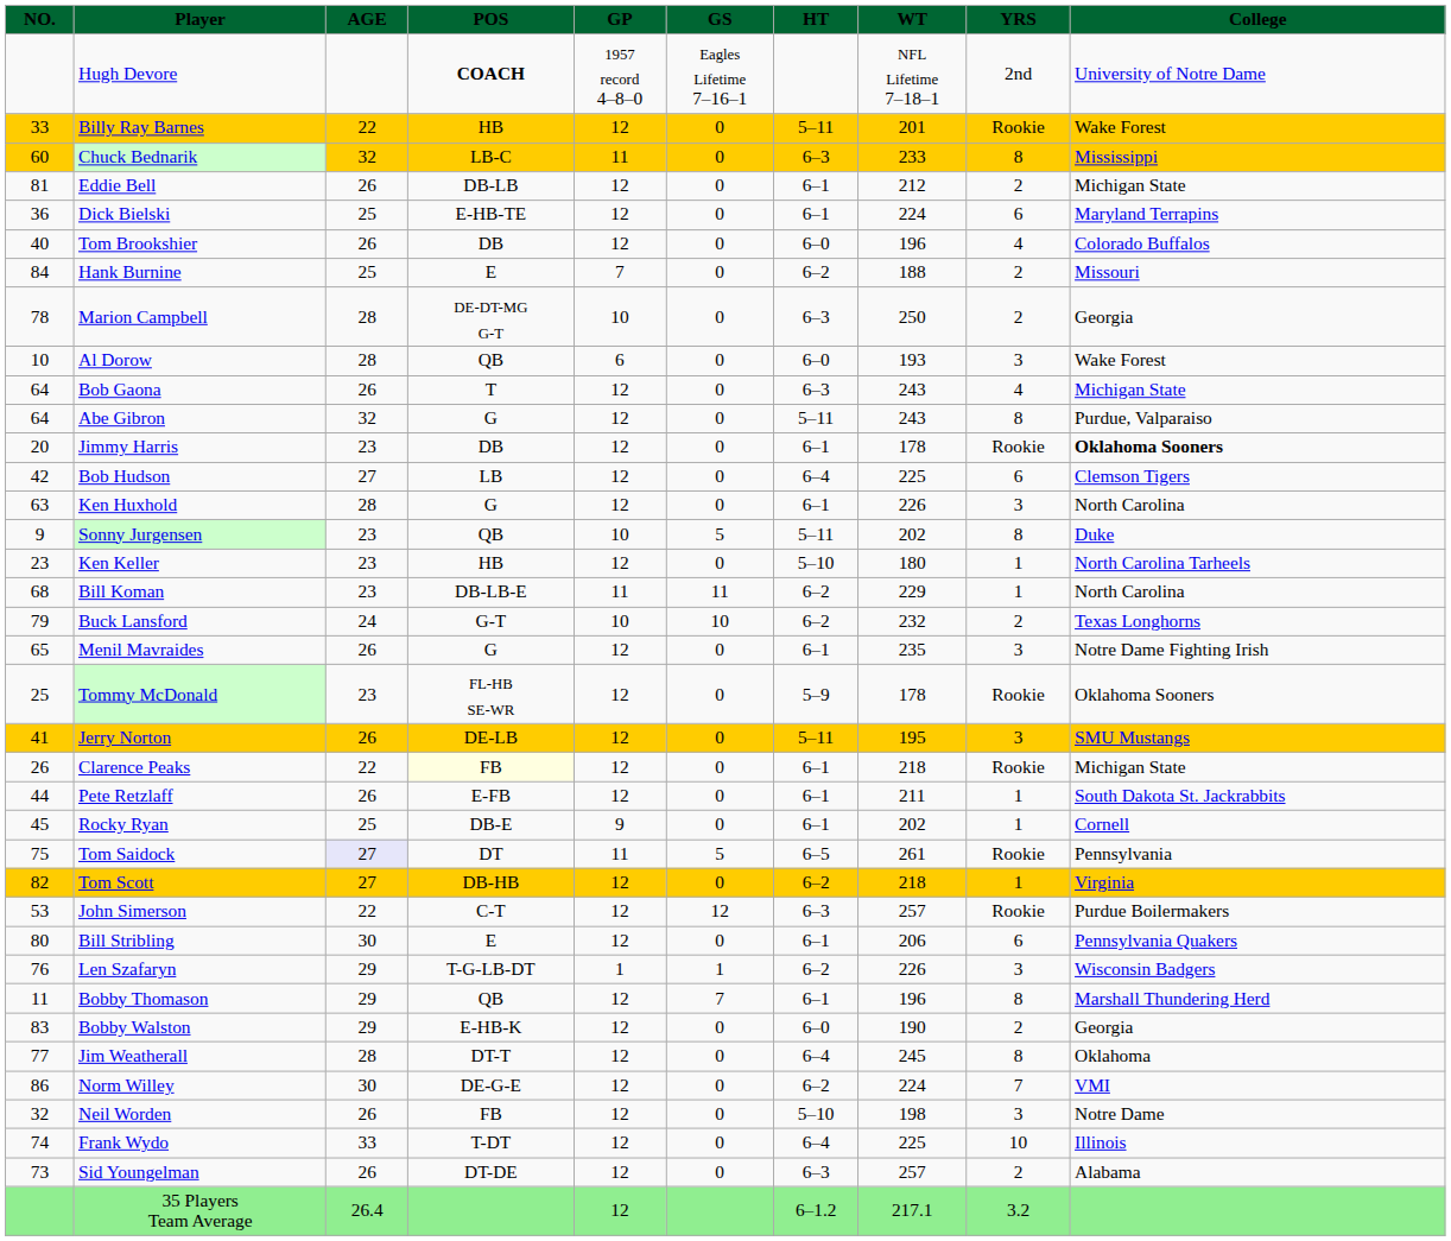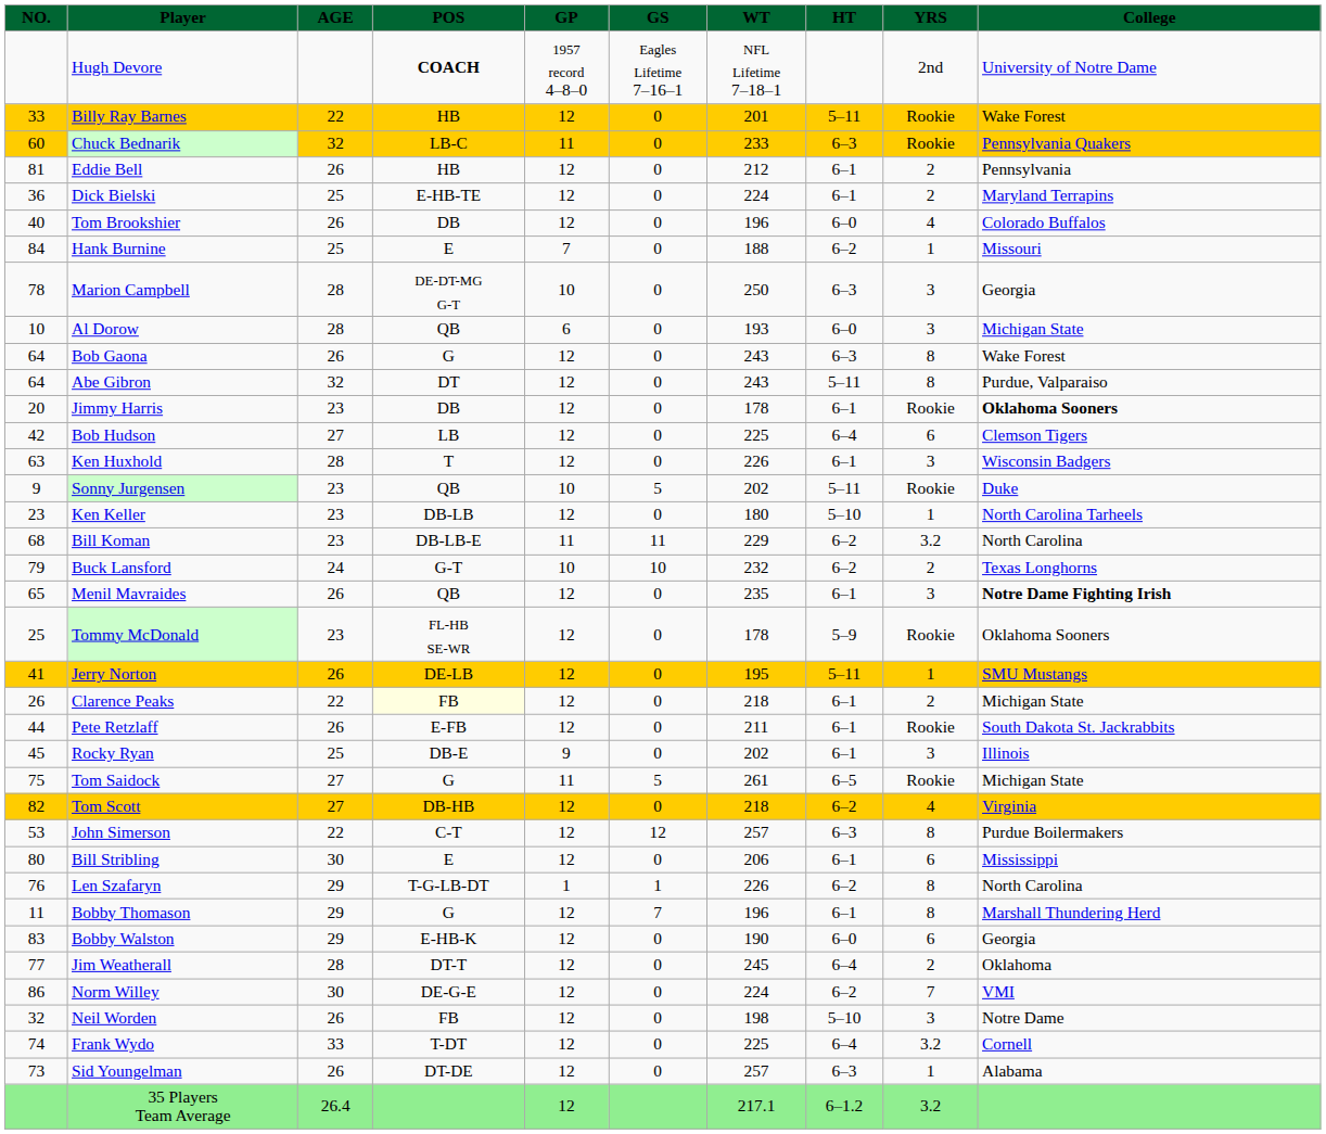 <table class="wikitable sortable sortable" style="width:100%">
 <tr>
 <th width 2% style="background:#006633;"><span>NO. </span></th>
 <th !width=20% style="background:#006633;"><span>Player</span></th>
 <th !width=2% style="background:#006633;"><span>AGE </span></th>
 <th !width=6% style="background:#006633;"><span>POS </span></th>
 <th !width=2% style="background:#006633;"><span>GP </span></th>
 <th !width=2% style="background:#006633;"><span>GS</span></th>
+<th !width=2% style="background:#006633;"><span>WT</span></th>
 <th !width=2% style="background:#006633;"><span>HT</span></th>
-<th !width=2% style="background:#006633;"><span>WT</span></th>
 <th !width=4% style="background:#006633;"><span>YRS</span></th>
 <th !width=15% style="background:#006633;"><span>College</span></th>
 </tr>
 <tr align=center>
 <td></td>
 <td - align=left><a href='#'>Hugh Devore</a></td>
 <td></td>
 <td><strong>COACH</strong></td>
 <td><sub>1957<br> record</sub><br>4–8–0</td>
 <td><sub>Eagles <br>Lifetime</sub><br>7–16–1</td>
+<td><sub>NFL <br>Lifetime</sub><br>7–18–1</td>
 <td></td>
-<td><sub>NFL <br>Lifetime</sub><br>7–18–1</td>
 <td>2nd</td>
 <td - align=left><a href='#'>University of Notre Dame</a></td>
 </tr>
 <tr align=center  bgcolor=#ffcc00>
 <td>33</td>
 <td - align=left><a href='#'>Billy Ray Barnes</a></td>
 <td>22</td>
 <td>HB</td>
 <td>12</td>
 <td>0</td>
+<td>201</td>
 <td>5–11</td>
-<td>201</td>
 <td>Rookie</td>
 <td - align=left>Wake Forest</td>
 </tr>
 <tr align=center  bgcolor=#ffcc00>
 <td>60</td>
 <td - align=left   bgcolor=#CCFFCC><a href='#'>Chuck Bednarik</a></td>
 <td>32</td>
 <td>LB-C</td>
 <td>11</td>
 <td>0</td>
+<td>233</td>
 <td>6–3</td>
-<td>233</td>
-<td>8</td>
-<td - align=left><a href='#'>Mississippi</a></td>
+<td>Rookie</td>
+<td - align=left><a href='#'>Pennsylvania Quakers</a></td>
 </tr>
 <tr align=center>
 <td>81</td>
 <td - align=left><a href='#'>Eddie Bell</a></td>
 <td>26</td>
-<td>DB-LB</td>
+<td>HB</td>
 <td>12</td>
 <td>0</td>
+<td>212</td>
 <td>6–1</td>
-<td>212</td>
 <td>2</td>
-<td - align=left>Michigan State</td>
+<td - align=left>Pennsylvania</td>
 </tr>
 <tr align=center>
 <td>36</td>
 <td - align=left><a href='#'>Dick Bielski</a></td>
 <td>25</td>
 <td>E-HB-TE</td>
 <td>12</td>
 <td>0</td>
+<td>224</td>
 <td>6–1</td>
-<td>224</td>
-<td>6</td>
+<td>2</td>
 <td - align=left><a href='#'>Maryland Terrapins</a></td>
 </tr>
 <tr align=center>
 <td>40</td>
 <td - align=left><a href='#'>Tom Brookshier</a></td>
 <td>26</td>
 <td>DB</td>
 <td>12</td>
 <td>0</td>
+<td>196</td>
 <td>6–0</td>
-<td>196</td>
 <td>4</td>
 <td - align=left><a href='#'>Colorado Buffalos</a></td>
 </tr>
 <tr align=center>
 <td>84</td>
 <td - align=left><a href='#'>Hank Burnine</a></td>
 <td>25</td>
 <td>E</td>
 <td>7</td>
 <td>0</td>
+<td>188</td>
 <td>6–2</td>
-<td>188</td>
-<td>2</td>
+<td>1</td>
 <td - align=left><a href='#'>Missouri</a></td>
 </tr>
 <tr align=center>
 <td>78</td>
 <td - align=left><a href='#'>Marion Campbell</a></td>
 <td>28</td>
 <td><sub>DE-DT-MG <br> G-T</sub></td>
 <td>10</td>
 <td>0</td>
+<td>250</td>
 <td>6–3</td>
-<td>250</td>
-<td>2</td>
+<td>3</td>
 <td - align=left>Georgia</td>
 </tr>
 <tr align=center>
 <td>10</td>
 <td - align=left><a href='#'>Al Dorow</a></td>
 <td>28</td>
 <td>QB</td>
 <td>6</td>
 <td>0</td>
+<td>193</td>
 <td>6–0</td>
-<td>193</td>
 <td>3</td>
-<td - align=left>Wake Forest</td>
+<td - align=left><a href='#'>Michigan State</a></td>
 </tr>
 <tr align=center>
 <td>64</td>
 <td - align=left><a href='#'>Bob Gaona</a></td>
 <td>26</td>
-<td>T</td>
+<td>G</td>
 <td>12</td>
 <td>0</td>
+<td>243</td>
 <td>6–3</td>
-<td>243</td>
-<td>4</td>
-<td - align=left><a href='#'>Michigan State</a></td>
+<td>8</td>
+<td - align=left>Wake Forest</td>
 </tr>
 <tr align=center>
 <td>64</td>
 <td - align=left><a href='#'>Abe Gibron</a></td>
 <td>32</td>
-<td>G</td>
+<td>DT</td>
 <td>12</td>
 <td>0</td>
+<td>243</td>
 <td>5–11</td>
-<td>243</td>
 <td>8</td>
 <td - align=left>Purdue, Valparaiso</td>
 </tr>
 <tr align=center>
 <td>20</td>
 <td - align=left><a href='#'>Jimmy Harris</a></td>
 <td>23</td>
 <td>DB</td>
 <td>12</td>
 <td>0</td>
+<td>178</td>
 <td>6–1</td>
-<td>178</td>
 <td>Rookie</td>
 <td - align=left><strong>Oklahoma Sooners</strong></td>
 </tr>
 <tr align=center>
 <td>42</td>
 <td - align=left><a href='#'>Bob Hudson</a></td>
 <td>27</td>
 <td>LB</td>
 <td>12</td>
 <td>0</td>
+<td>225</td>
 <td>6–4</td>
-<td>225</td>
 <td>6</td>
 <td - align=left><a href='#'>Clemson Tigers</a></td>
 </tr>
 <tr align=center>
 <td>63</td>
 <td - align=left><a href='#'>Ken Huxhold</a></td>
 <td>28</td>
-<td>G</td>
+<td>T</td>
 <td>12</td>
 <td>0</td>
+<td>226</td>
 <td>6–1</td>
-<td>226</td>
 <td>3</td>
-<td - align=left>North Carolina</td>
+<td - align=left><a href='#'>Wisconsin Badgers</a></td>
 </tr>
 <tr align=center>
 <td>9</td>
 <td - align=left  bgcolor=#CCFFCC><a href='#'>Sonny Jurgensen</a></td>
 <td>23</td>
 <td>QB</td>
 <td>10</td>
 <td>5</td>
+<td>202</td>
 <td>5–11</td>
-<td>202</td>
-<td>8</td>
+<td>Rookie</td>
 <td - align=left><a href='#'>Duke</a></td>
 </tr>
 <tr align=center>
 <td>23</td>
 <td - align=left><a href='#'>Ken Keller</a></td>
 <td>23</td>
-<td>HB</td>
+<td>DB-LB</td>
 <td>12</td>
 <td>0</td>
+<td>180</td>
 <td>5–10</td>
-<td>180</td>
 <td>1</td>
 <td - align=left><a href='#'>North Carolina Tarheels</a></td>
 </tr>
 <tr align=center>
 <td>68</td>
 <td - align=left><a href='#'>Bill Koman</a></td>
 <td>23</td>
 <td>DB-LB-E</td>
 <td>11</td>
 <td>11</td>
+<td>229</td>
 <td>6–2</td>
-<td>229</td>
-<td>1</td>
+<td>3.2</td>
 <td - align=left>North Carolina</td>
 </tr>
 <tr align=center>
 <td>79</td>
 <td - align=left><a href='#'>Buck Lansford</a></td>
 <td>24</td>
 <td>G-T</td>
 <td>10</td>
 <td>10</td>
+<td>232</td>
 <td>6–2</td>
-<td>232</td>
 <td>2</td>
 <td - align=left><a href='#'>Texas Longhorns</a></td>
 </tr>
 <tr align=center>
 <td>65</td>
 <td - align=left><a href='#'>Menil Mavraides</a></td>
 <td>26</td>
-<td>G</td>
+<td>QB</td>
 <td>12</td>
 <td>0</td>
+<td>235</td>
 <td>6–1</td>
-<td>235</td>
 <td>3</td>
-<td - align=left>Notre Dame Fighting Irish</td>
+<td - align=left><strong>Notre Dame Fighting Irish</strong></td>
 </tr>
 <tr align=center>
 <td>25</td>
 <td - align=left  bgcolor=#CCFFCC><a href='#'>Tommy McDonald</a></td>
 <td>23</td>
 <td><sub>FL-HB <br> SE-WR</sub></td>
 <td>12</td>
 <td>0</td>
+<td>178</td>
 <td>5–9</td>
-<td>178</td>
 <td>Rookie</td>
 <td - align=left>Oklahoma Sooners</td>
 </tr>
 <tr align=center  bgcolor=#ffcc00>
 <td>41</td>
 <td - align=left><a href='#'>Jerry Norton</a></td>
 <td>26</td>
 <td>DE-LB</td>
 <td>12</td>
 <td>0</td>
+<td>195</td>
 <td>5–11</td>
-<td>195</td>
-<td>3</td>
+<td>1</td>
 <td - align=left><a href='#'>SMU Mustangs</a></td>
 </tr>
 <tr align=center>
 <td>26</td>
 <td - align=left><a href='#'>Clarence Peaks</a></td>
 <td>22</td>
 <td style="background: lightyellow;">FB</td>
 <td>12</td>
 <td>0</td>
+<td>218</td>
 <td>6–1</td>
-<td>218</td>
-<td>Rookie</td>
+<td>2</td>
 <td - align=left>Michigan State</td>
 </tr>
 <tr align=center>
 <td>44</td>
 <td - align=left><a href='#'>Pete Retzlaff</a></td>
 <td>26</td>
 <td>E-FB</td>
 <td>12</td>
 <td>0</td>
+<td>211</td>
 <td>6–1</td>
-<td>211</td>
-<td>1</td>
+<td>Rookie</td>
 <td - align=left><a href='#'>South Dakota St. Jackrabbits</a></td>
 </tr>
 <tr align=center>
 <td>45</td>
 <td - align=left><a href='#'>Rocky Ryan</a></td>
 <td>25</td>
 <td>DB-E</td>
 <td>9</td>
 <td>0</td>
+<td>202</td>
 <td>6–1</td>
-<td>202</td>
-<td>1</td>
-<td - align=left><a href='#'>Cornell</a></td>
+<td>3</td>
+<td - align=left><a href='#'>Illinois</a></td>
 </tr>
 <tr align=center>
 <td>75</td>
 <td - align=left><a href='#'>Tom Saidock</a></td>
-<td style="background: lavender;">27</td>
-<td>DT</td>
+<td>27</td>
+<td>G</td>
 <td>11</td>
 <td>5</td>
+<td>261</td>
 <td>6–5</td>
-<td>261</td>
 <td>Rookie</td>
-<td - align=left>Pennsylvania</td>
+<td - align=left>Michigan State</td>
 </tr>
 <tr align=center bgcolor=#ffcc00>
 <td>82</td>
 <td - align=left><a href='#'>Tom Scott</a></td>
 <td>27</td>
 <td>DB-HB</td>
 <td>12</td>
 <td>0</td>
+<td>218</td>
 <td>6–2</td>
-<td>218</td>
-<td>1</td>
+<td>4</td>
 <td - align=left><a href='#'>Virginia</a></td>
 </tr>
 <tr align=center>
 <td>53</td>
 <td - align=left><a href='#'>John Simerson</a></td>
 <td>22</td>
 <td>C-T</td>
 <td>12</td>
 <td>12</td>
+<td>257</td>
 <td>6–3</td>
-<td>257</td>
-<td>Rookie</td>
+<td>8</td>
 <td - align=left>Purdue Boilermakers</td>
 </tr>
 <tr align=center>
 <td>80</td>
 <td - align=left><a href='#'>Bill Stribling</a></td>
 <td>30</td>
 <td>E</td>
 <td>12</td>
 <td>0</td>
+<td>206</td>
 <td>6–1</td>
-<td>206</td>
 <td>6</td>
-<td - align=left><a href='#'>Pennsylvania Quakers</a></td>
+<td - align=left><a href='#'>Mississippi</a></td>
 </tr>
 <tr align=center>
 <td>76</td>
 <td - align=left><a href='#'>Len Szafaryn</a></td>
 <td>29</td>
 <td>T-G-LB-DT</td>
 <td>1</td>
 <td>1</td>
+<td>226</td>
 <td>6–2</td>
-<td>226</td>
-<td>3</td>
-<td - align=left><a href='#'>Wisconsin Badgers</a></td>
+<td>8</td>
+<td - align=left>North Carolina</td>
 </tr>
 <tr align=center>
 <td>11</td>
 <td - align=left><a href='#'>Bobby Thomason</a></td>
 <td>29</td>
-<td>QB</td>
+<td>G</td>
 <td>12</td>
 <td>7</td>
+<td>196</td>
 <td>6–1</td>
-<td>196</td>
 <td>8</td>
 <td - align=left><a href='#'>Marshall Thundering Herd</a></td>
 </tr>
 <tr align=center>
 <td>83</td>
 <td - align=left><a href='#'>Bobby Walston</a></td>
 <td>29</td>
 <td>E-HB-K</td>
 <td>12</td>
 <td>0</td>
+<td>190</td>
 <td>6–0</td>
-<td>190</td>
-<td>2</td>
+<td>6</td>
 <td - align=left>Georgia</td>
 </tr>
 <tr align=center>
 <td>77</td>
 <td - align=left><a href='#'>Jim Weatherall</a></td>
 <td>28</td>
 <td>DT-T</td>
 <td>12</td>
 <td>0</td>
+<td>245</td>
 <td>6–4</td>
-<td>245</td>
-<td>8</td>
+<td>2</td>
 <td - align=left>Oklahoma</td>
 </tr>
 <tr align=center>
 <td>86</td>
 <td - align=left><a href='#'>Norm Willey</a></td>
 <td>30</td>
 <td>DE-G-E</td>
 <td>12</td>
 <td>0</td>
+<td>224</td>
 <td>6–2</td>
-<td>224</td>
 <td>7</td>
 <td - align=left><a href='#'>VMI</a></td>
 </tr>
 <tr align=center>
 <td>32</td>
 <td - align=left><a href='#'>Neil Worden</a></td>
 <td>26</td>
 <td>FB</td>
 <td>12</td>
 <td>0</td>
+<td>198</td>
 <td>5–10</td>
-<td>198</td>
 <td>3</td>
 <td - align=left>Notre Dame</td>
 </tr>
 <tr align=center>
 <td>74</td>
 <td - align=left><a href='#'>Frank Wydo</a></td>
 <td>33</td>
 <td>T-DT</td>
 <td>12</td>
 <td>0</td>
+<td>225</td>
 <td>6–4</td>
-<td>225</td>
-<td>10</td>
-<td - align=left><a href='#'>Illinois</a></td>
+<td>3.2</td>
+<td - align=left><a href='#'>Cornell</a></td>
 </tr>
 <tr align=center>
 <td>73</td>
 <td - align=left><a href='#'>Sid Youngelman</a></td>
 <td>26</td>
 <td>DT-DE</td>
 <td>12</td>
 <td>0</td>
+<td>257</td>
 <td>6–3</td>
-<td>257</td>
-<td>2</td>
+<td>1</td>
 <td - align=left>Alabama</td>
 </tr>
 <tr align=center  bgcolor="90EE90">
 <td></td>
 <td>35 Players<br> Team Average</td>
 <td>26.4</td>
 <td></td>
 <td>12</td>
 <td></td>
+<td>217.1</td>
 <td>6–1.2</td>
-<td>217.1</td>
 <td>3.2</td>
 <td></td>
 </tr>
 </table>
